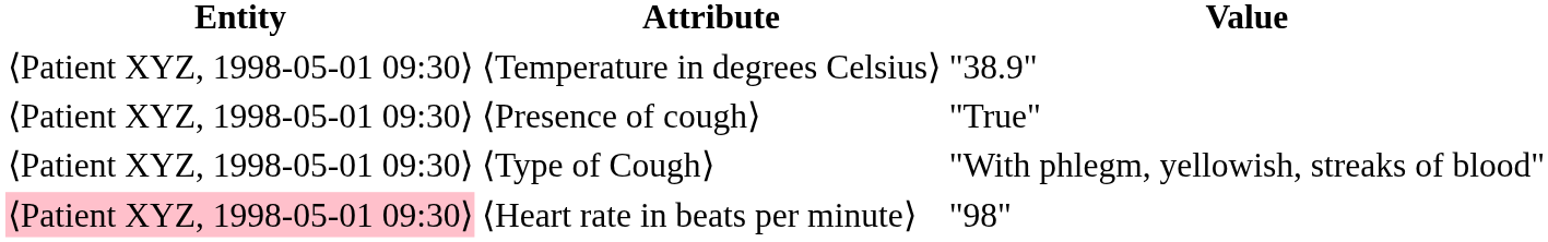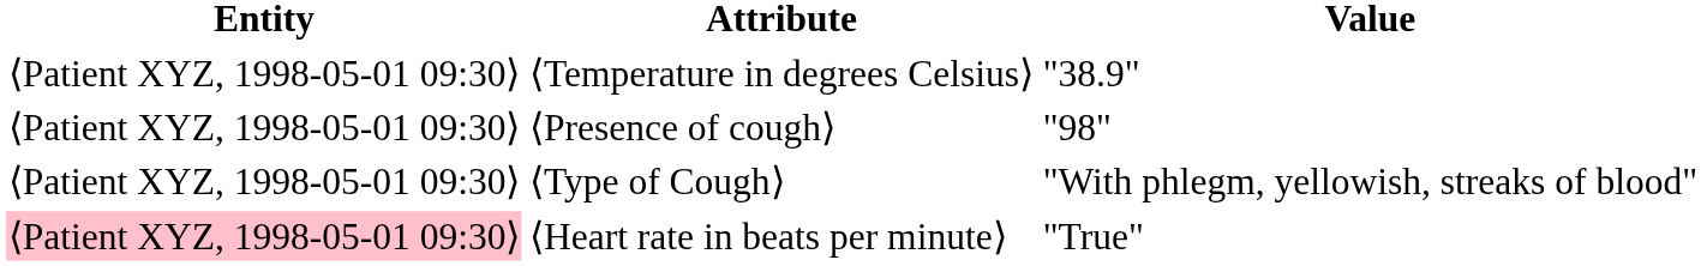 <table>
 <tr>
 <th scope=col>Entity</th>
 <th>Attribute</th>
 <th>Value</th>
 </tr>
 <tr>
 <td style="white-space: nowrap;">⟨Patient XYZ, 1998-05-01 09:30⟩</td>
 <td>⟨Temperature in degrees Celsius⟩</td>
 <td>"38.9"</td>
 </tr>
 <tr>
 <td>⟨Patient XYZ, 1998-05-01 09:30⟩</td>
 <td>⟨Presence of cough⟩</td>
-<td>"True"</td>
+<td>"98"</td>
 </tr>
 <tr>
 <td>⟨Patient XYZ, 1998-05-01 09:30⟩</td>
 <td>⟨Type of Cough⟩</td>
 <td>"With phlegm, yellowish, streaks of blood"</td>
 </tr>
 <tr>
 <td style="background: pink;">⟨Patient XYZ, 1998-05-01 09:30⟩</td>
 <td>⟨Heart rate in beats per minute⟩</td>
-<td>"98"</td>
+<td>"True"</td>
 </tr>
 </table>
